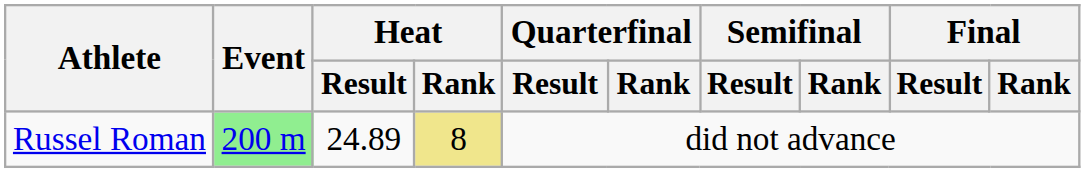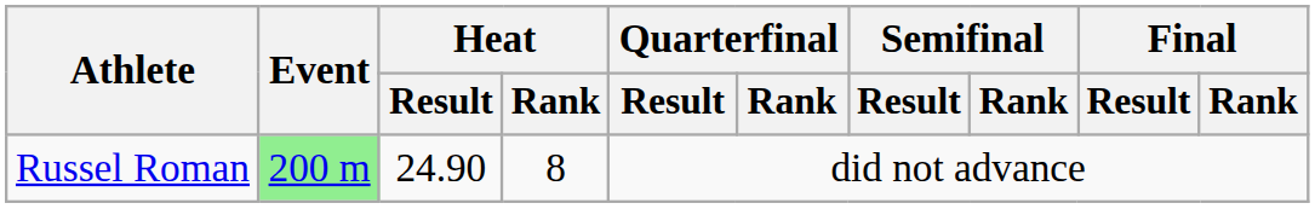 <table class=wikitable style="font-size:90%">
 <tr>
 <th rowspan="2">Athlete</th>
 <th rowspan="2">Event</th>
 <th colspan="2">Heat</th>
 <th colspan="2">Quarterfinal</th>
 <th colspan="2">Semifinal</th>
 <th colspan="2">Final</th>
 </tr>
 <tr style="font-size:95%">
 <th>Result</th>
 <th>Rank</th>
 <th>Result</th>
 <th>Rank</th>
 <th>Result</th>
 <th>Rank</th>
 <th>Result</th>
 <th>Rank</th>
 </tr>
 <tr align=center>
 <td align=left><a href='#'>Russel Roman</a></td>
 <td align=left style="background: lightgreen;"><a href='#'>200 m</a></td>
-<td>24.89</td>
-<td style="background: khaki;">8</td>
+<td>24.90</td>
+<td>8</td>
 <td colspan=6>did not advance</td>
 </tr>
 </table>
